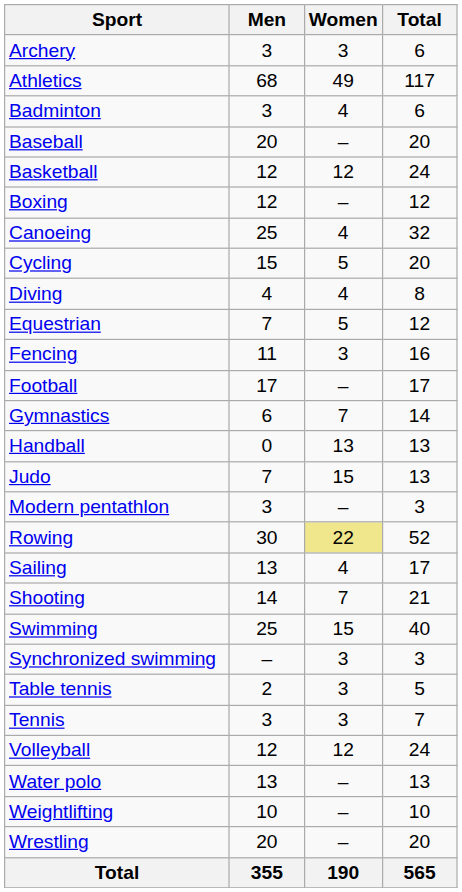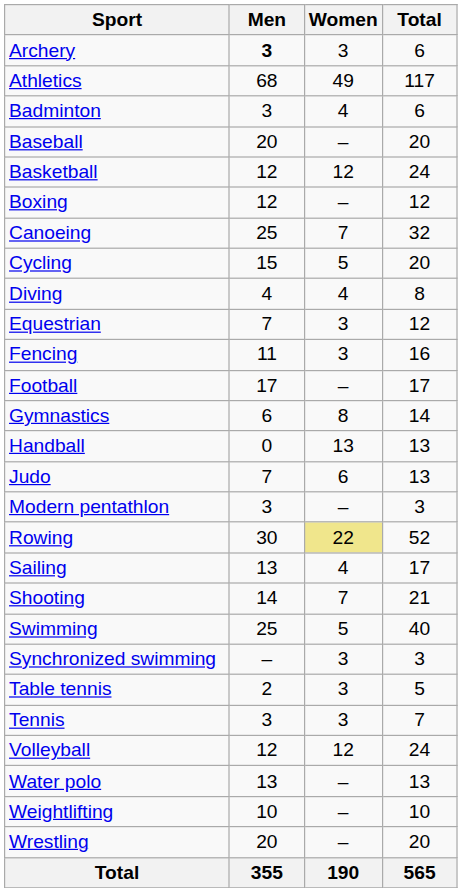 <table class="wikitable sortable" style="text-align:center;">
 <tr>
 <th width=180>Sport</th>
 <th width=55>Men</th>
 <th width=55>Women</th>
 <th width=55>Total</th>
 </tr>
 <tr>
 <td align=left><a href='#'>Archery</a></td>
-<td>3</td>
+<td><strong>3</strong></td>
 <td>3</td>
 <td>6</td>
 </tr>
 <tr>
 <td align=left><a href='#'>Athletics</a></td>
 <td>68</td>
 <td>49</td>
 <td>117</td>
 </tr>
 <tr>
 <td align=left><a href='#'>Badminton</a></td>
 <td>3</td>
 <td>4</td>
 <td>6</td>
 </tr>
 <tr>
 <td align=left><a href='#'>Baseball</a></td>
 <td>20</td>
 <td>–</td>
 <td>20</td>
 </tr>
 <tr>
 <td align=left><a href='#'>Basketball</a></td>
 <td>12</td>
 <td>12</td>
 <td>24</td>
 </tr>
 <tr>
 <td align=left><a href='#'>Boxing</a></td>
 <td>12</td>
 <td>–</td>
 <td>12</td>
 </tr>
 <tr>
 <td align=left><a href='#'>Canoeing</a></td>
 <td>25</td>
-<td>4</td>
+<td>7</td>
 <td>32</td>
 </tr>
 <tr>
 <td align=left><a href='#'>Cycling</a></td>
 <td>15</td>
 <td>5</td>
 <td>20</td>
 </tr>
 <tr>
 <td align=left><a href='#'>Diving</a></td>
 <td>4</td>
 <td>4</td>
 <td>8</td>
 </tr>
 <tr>
 <td align=left><a href='#'>Equestrian</a></td>
 <td>7</td>
-<td>5</td>
+<td>3</td>
 <td>12</td>
 </tr>
 <tr>
 <td align=left><a href='#'>Fencing</a></td>
 <td>11</td>
 <td>3</td>
 <td>16</td>
 </tr>
 <tr>
 <td align=left><a href='#'>Football</a></td>
 <td>17</td>
 <td>–</td>
 <td>17</td>
 </tr>
 <tr>
 <td align=left><a href='#'>Gymnastics</a></td>
 <td>6</td>
-<td>7</td>
+<td>8</td>
 <td>14</td>
 </tr>
 <tr>
 <td align=left><a href='#'>Handball</a></td>
 <td>0</td>
 <td>13</td>
 <td>13</td>
 </tr>
 <tr>
 <td align=left><a href='#'>Judo</a></td>
 <td>7</td>
-<td>15</td>
+<td>6</td>
 <td>13</td>
 </tr>
 <tr>
 <td align=left><a href='#'>Modern pentathlon</a></td>
 <td>3</td>
 <td>–</td>
 <td>3</td>
 </tr>
 <tr>
 <td align=left><a href='#'>Rowing</a></td>
 <td>30</td>
 <td style="background: khaki;">22</td>
 <td>52</td>
 </tr>
 <tr>
 <td align=left><a href='#'>Sailing</a></td>
 <td>13</td>
 <td>4</td>
 <td>17</td>
 </tr>
 <tr>
 <td align=left><a href='#'>Shooting</a></td>
 <td>14</td>
 <td>7</td>
 <td>21</td>
 </tr>
 <tr>
 <td align=left><a href='#'>Swimming</a></td>
 <td>25</td>
-<td>15</td>
+<td>5</td>
 <td>40</td>
 </tr>
 <tr>
 <td align=left><a href='#'>Synchronized swimming</a></td>
 <td>–</td>
 <td>3</td>
 <td>3</td>
 </tr>
 <tr>
 <td align=left><a href='#'>Table tennis</a></td>
 <td>2</td>
 <td>3</td>
 <td>5</td>
 </tr>
 <tr>
 <td align=left><a href='#'>Tennis</a></td>
 <td>3</td>
 <td>3</td>
 <td>7</td>
 </tr>
 <tr>
 <td align=left><a href='#'>Volleyball</a></td>
 <td>12</td>
 <td>12</td>
 <td>24</td>
 </tr>
 <tr>
 <td align=left><a href='#'>Water polo</a></td>
 <td>13</td>
 <td>–</td>
 <td>13</td>
 </tr>
 <tr>
 <td align=left><a href='#'>Weightlifting</a></td>
 <td>10</td>
 <td>–</td>
 <td>10</td>
 </tr>
 <tr>
 <td align=left><a href='#'>Wrestling</a></td>
 <td>20</td>
 <td>–</td>
 <td>20</td>
 </tr>
 <tr>
 <th>Total</th>
 <th>355</th>
 <th>190</th>
 <th>565</th>
 </tr>
 </table>
